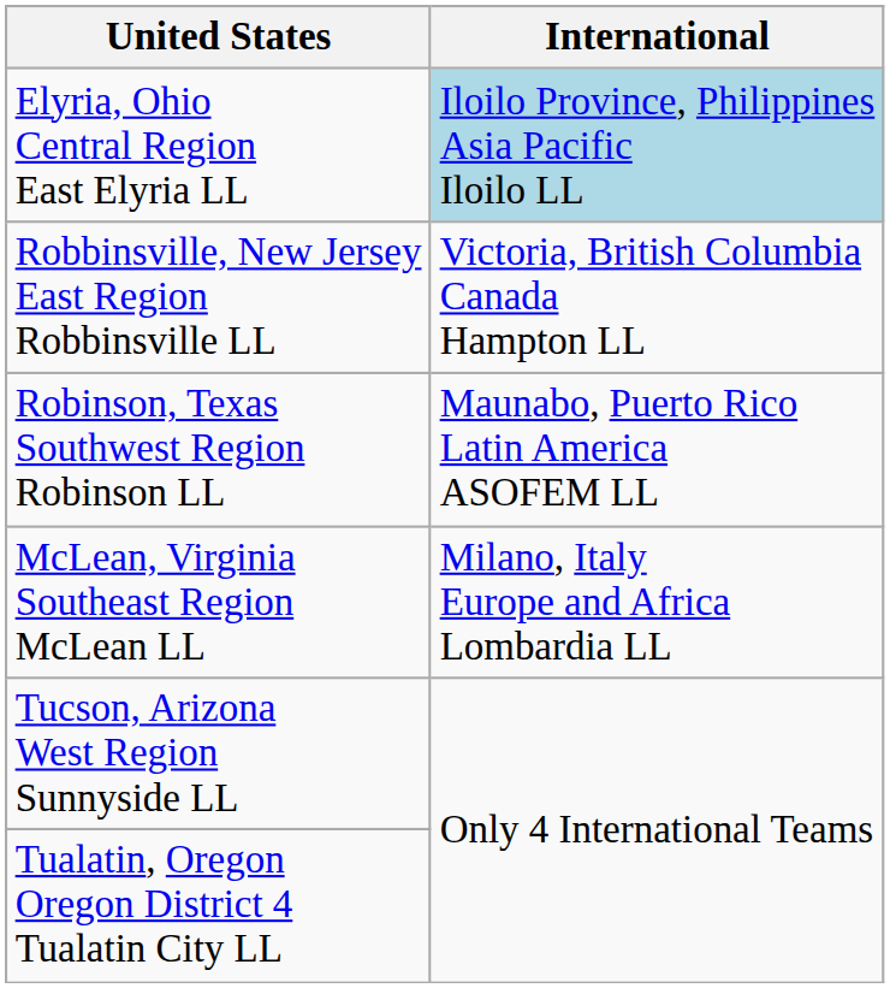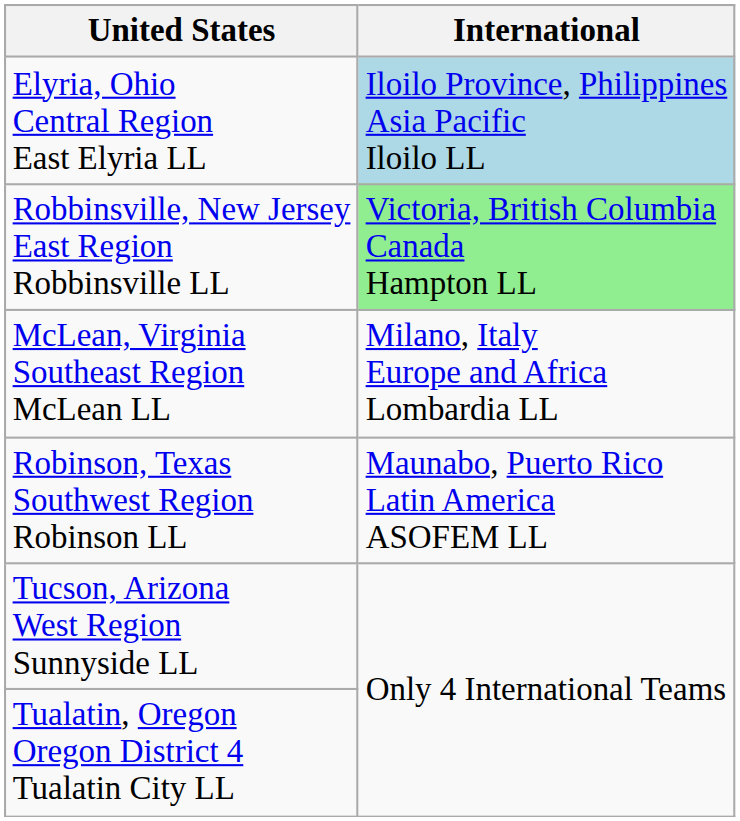 <table class="wikitable">
 <tr>
 <th>United States</th>
 <th>International</th>
 </tr>
 <tr>
 <td> <a href='#'>Elyria, Ohio</a> <br> <a href='#'>Central Region</a> <br> East Elyria LL</td>
 <td style="background: lightblue;"> <a href='#'>Iloilo Province</a>, <a href='#'>Philippines</a> <br> <a href='#'>Asia Pacific</a> <br> Iloilo LL</td>
 </tr>
 <tr>
 <td> <a href='#'>Robbinsville, New Jersey</a> <br> <a href='#'>East Region</a> <br> Robbinsville LL</td>
-<td> <a href='#'>Victoria, British Columbia</a> <br> <a href='#'>Canada</a> <br> Hampton LL</td>
+<td style="background: lightgreen;"> <a href='#'>Victoria, British Columbia</a> <br> <a href='#'>Canada</a> <br> Hampton LL</td>
+</tr>
+<tr>
+<td> <a href='#'>McLean, Virginia</a> <br> <a href='#'>Southeast Region</a> <br> McLean LL</td>
+<td> <a href='#'>Milano</a>, <a href='#'>Italy</a> <br> <a href='#'>Europe and Africa</a> <br> Lombardia LL</td>
 </tr>
 <tr>
 <td> <a href='#'>Robinson, Texas</a> <br> <a href='#'>Southwest Region</a> <br> Robinson  LL</td>
 <td> <a href='#'>Maunabo</a>, <a href='#'>Puerto Rico</a> <br> <a href='#'>Latin America</a> <br> ASOFEM LL</td>
-</tr>
-<tr>
-<td> <a href='#'>McLean, Virginia</a> <br> <a href='#'>Southeast Region</a> <br> McLean LL</td>
-<td> <a href='#'>Milano</a>, <a href='#'>Italy</a> <br> <a href='#'>Europe and Africa</a> <br> Lombardia LL</td>
 </tr>
 <tr>
 <td> <a href='#'>Tucson, Arizona</a> <br> <a href='#'>West Region</a> <br> Sunnyside LL</td>
 <td rowspan=2>Only 4 International Teams</td>
 </tr>
 <tr>
 <td> <a href='#'>Tualatin</a>, <a href='#'>Oregon</a> <br> <a href='#'>Oregon District 4</a> <br> Tualatin City LL</td>
 </tr>
 </table>
